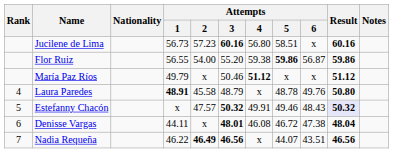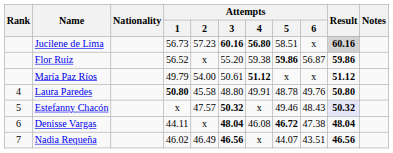 <table class="wikitable sortable" style="text-align:center">
 <tr>
 <th rowspan=2>Rank</th>
 <th rowspan=2>Name</th>
 <th rowspan=2>Nationality</th>
 <th colspan=6>Attempts</th>
 <th rowspan=2>Result</th>
 <th rowspan=2>Notes</th>
 </tr>
 <tr>
 <th>1</th>
 <th>2</th>
 <th>3</th>
 <th>4</th>
 <th>5</th>
 <th>6</th>
 </tr>
 <tr>
 <td align=center></td>
 <td align=left><a href='#'>Jucilene de Lima</a></td>
 <td align=left></td>
 <td>56.73</td>
 <td>57.23</td>
 <td><strong>60.16</strong></td>
-<td>56.80</td>
+<td><strong>56.80</strong></td>
 <td>58.51</td>
 <td>x</td>
-<td><strong>60.16</strong></td>
+<td style="background: lightgrey;"><strong>60.16</strong></td>
 <td></td>
 </tr>
 <tr>
 <td align=center></td>
 <td align=left><a href='#'>Flor Ruiz</a></td>
 <td align=left></td>
-<td>56.55</td>
-<td>54.00</td>
+<td>56.52</td>
+<td>x</td>
 <td>55.20</td>
 <td>59.38</td>
 <td><strong>59.86</strong></td>
 <td>56.87</td>
 <td><strong>59.86</strong></td>
 <td></td>
 </tr>
 <tr>
 <td align=center></td>
 <td align=left><a href='#'>María Paz Ríos</a></td>
 <td align=left></td>
 <td>49.79</td>
-<td>x</td>
-<td>50.46</td>
+<td>54.00</td>
+<td>50.61</td>
 <td><strong>51.12</strong></td>
 <td>x</td>
 <td>x</td>
 <td><strong>51.12</strong></td>
 <td></td>
 </tr>
 <tr>
 <td align=center>4</td>
 <td align=left><a href='#'>Laura Paredes</a></td>
 <td align=left></td>
-<td><strong>48.91</strong></td>
+<td><strong>50.80</strong></td>
 <td>45.58</td>
-<td>48.79</td>
-<td>x</td>
+<td>48.80</td>
+<td>49.91</td>
 <td>48.78</td>
 <td>49.76</td>
 <td><strong>50.80</strong></td>
 <td></td>
 </tr>
 <tr>
 <td align=center>5</td>
 <td align=left><a href='#'>Estefanny Chacón</a></td>
 <td align=left></td>
 <td>x</td>
 <td>47.57</td>
 <td><strong>50.32</strong></td>
-<td>49.91</td>
+<td>x</td>
 <td>49.46</td>
 <td>48.43</td>
 <td style="background: lavender;"><strong>50.32</strong></td>
 <td></td>
 </tr>
 <tr>
 <td align=center>6</td>
 <td align=left><a href='#'>Denisse Vargas</a></td>
 <td align=left></td>
 <td>44.11</td>
 <td>x</td>
-<td><strong>48.01</strong></td>
+<td><strong>48.04</strong></td>
 <td>46.08</td>
-<td>46.72</td>
+<td><strong>46.72</strong></td>
 <td>47.38</td>
 <td><strong>48.04</strong></td>
 <td></td>
 </tr>
 <tr>
 <td align=center>7</td>
 <td align=left><a href='#'>Nadia Requeña</a></td>
 <td align=left></td>
-<td>46.22</td>
-<td><strong>46.49</strong></td>
+<td>46.02</td>
+<td>46.49</td>
 <td><strong>46.56</strong></td>
 <td>x</td>
 <td>44.07</td>
 <td>43.51</td>
 <td><strong>46.56</strong></td>
 <td></td>
 </tr>
 </table>
